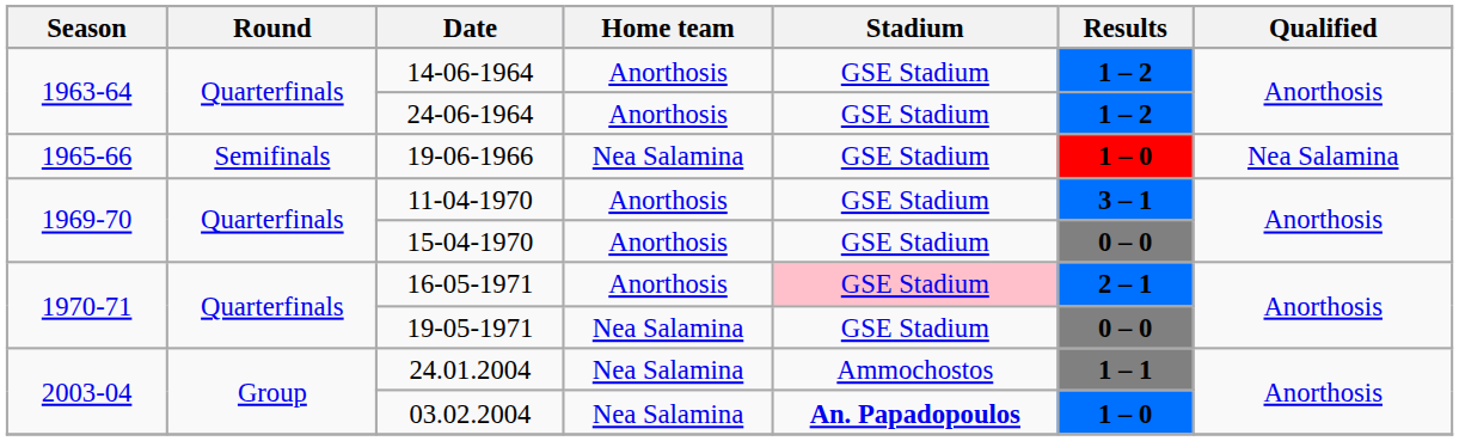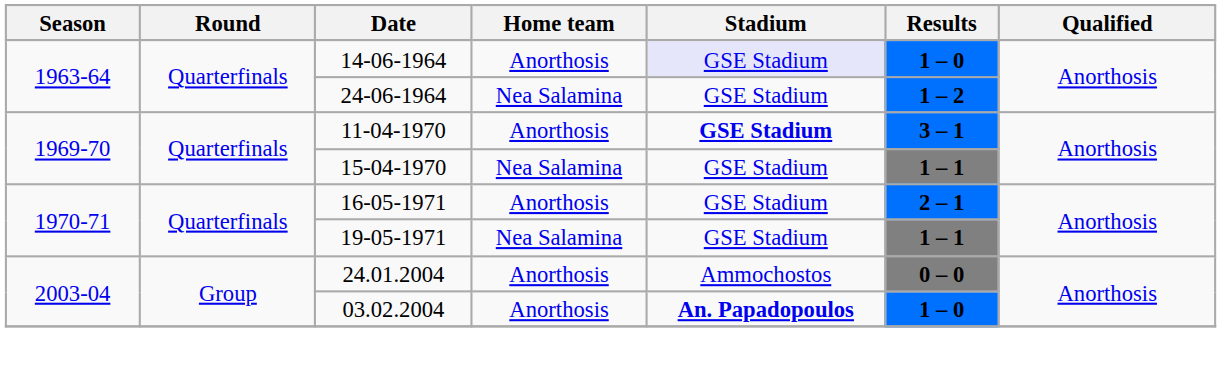 <table class="wikitable sortable" style="margin:1em auto; text-align: center; font-size: 11px">
 <tr style="background:#bdbbd7;">
 <th width="60"><strong>Season</strong></th>
 <th width="80"><strong>Round</strong></th>
 <th width="70"><strong>Date</strong></th>
 <th width="80"><strong>Home team</strong></th>
 <th width="110"><strong>Stadium</strong></th>
 <th width="50"><strong>Results</strong></th>
 <th width="100"><strong>Qualified</strong></th>
 </tr>
 <tr>
 <td rowspan="2"><a href='#'>1963-64</a></td>
 <td rowspan="2"><a href='#'>Quarterfinals</a></td>
 <td>14-06-1964</td>
 <td><a href='#'>Anorthosis</a></td>
-<td><a href='#'>GSE Stadium</a></td>
-<td bgcolor=0070FF><span><strong>1 – 2</strong></span></td>
+<td style="background: lavender;"><a href='#'>GSE Stadium</a></td>
+<td bgcolor=0070FF><span><strong>1 – 0</strong></span></td>
 <td rowspan="2"><a href='#'>Anorthosis</a></td>
 </tr>
 <tr>
 <td>24-06-1964</td>
-<td><a href='#'>Anorthosis</a></td>
+<td><a href='#'>Nea Salamina</a></td>
 <td><a href='#'>GSE Stadium</a></td>
 <td bgcolor=0070FF><span><strong>1 – 2</strong></span></td>
-</tr>
-<tr>
-<td rowspan="1"><a href='#'>1965-66</a></td>
-<td rowspan="1"><a href='#'>Semifinals</a></td>
-<td>19-06-1966</td>
-<td><a href='#'>Nea Salamina</a></td>
-<td><a href='#'>GSE Stadium</a></td>
-<td bgcolor=FF0000><span><strong>1 – 0</strong></span></td>
-<td rowspan="1"><a href='#'>Nea Salamina</a></td>
 </tr>
 <tr>
 <td rowspan="2"><a href='#'>1969-70</a></td>
 <td rowspan="2"><a href='#'>Quarterfinals</a></td>
 <td>11-04-1970</td>
 <td><a href='#'>Anorthosis</a></td>
-<td><a href='#'>GSE Stadium</a></td>
+<td><strong><a href='#'>GSE Stadium</a></strong></td>
 <td bgcolor=0070FF><span><strong>3 – 1</strong></span></td>
 <td rowspan="2"><a href='#'>Anorthosis</a></td>
 </tr>
 <tr>
 <td>15-04-1970</td>
-<td><a href='#'>Anorthosis</a></td>
+<td><a href='#'>Nea Salamina</a></td>
 <td><a href='#'>GSE Stadium</a></td>
-<td bgcolor=808080><span><strong>0 – 0</strong></span></td>
+<td bgcolor=808080><span><strong>1 – 1</strong></span></td>
 </tr>
 <tr>
 <td rowspan="2"><a href='#'>1970-71</a></td>
 <td rowspan="2"><a href='#'>Quarterfinals</a></td>
 <td>16-05-1971</td>
 <td><a href='#'>Anorthosis</a></td>
-<td style="background: pink;"><a href='#'>GSE Stadium</a></td>
+<td><a href='#'>GSE Stadium</a></td>
 <td bgcolor=0070FF><span><strong>2 – 1</strong></span></td>
 <td rowspan="2"><a href='#'>Anorthosis</a></td>
 </tr>
 <tr>
 <td>19-05-1971</td>
 <td><a href='#'>Nea Salamina</a></td>
 <td><a href='#'>GSE Stadium</a></td>
-<td bgcolor=808080><span><strong>0 – 0</strong></span></td>
+<td bgcolor=808080><span><strong>1 – 1</strong></span></td>
 </tr>
 <tr>
 <td rowspan="2"><a href='#'>2003-04</a></td>
 <td rowspan="2"><a href='#'>Group</a></td>
 <td>24.01.2004</td>
-<td><a href='#'>Nea Salamina</a></td>
+<td><a href='#'>Anorthosis</a></td>
 <td><a href='#'>Ammochostos</a></td>
-<td bgcolor=808080><span><strong>1 – 1</strong></span></td>
+<td bgcolor=808080><span><strong>0 – 0</strong></span></td>
 <td rowspan="2"><a href='#'>Anorthosis</a></td>
 </tr>
 <tr>
 <td>03.02.2004</td>
-<td><a href='#'>Nea Salamina</a></td>
+<td><a href='#'>Anorthosis</a></td>
 <td><strong><a href='#'>An. Papadopoulos</a></strong></td>
 <td bgcolor=0070FF><span><strong>1 – 0</strong></span></td>
 </tr>
 <tr>
 </tr>
 </table>
